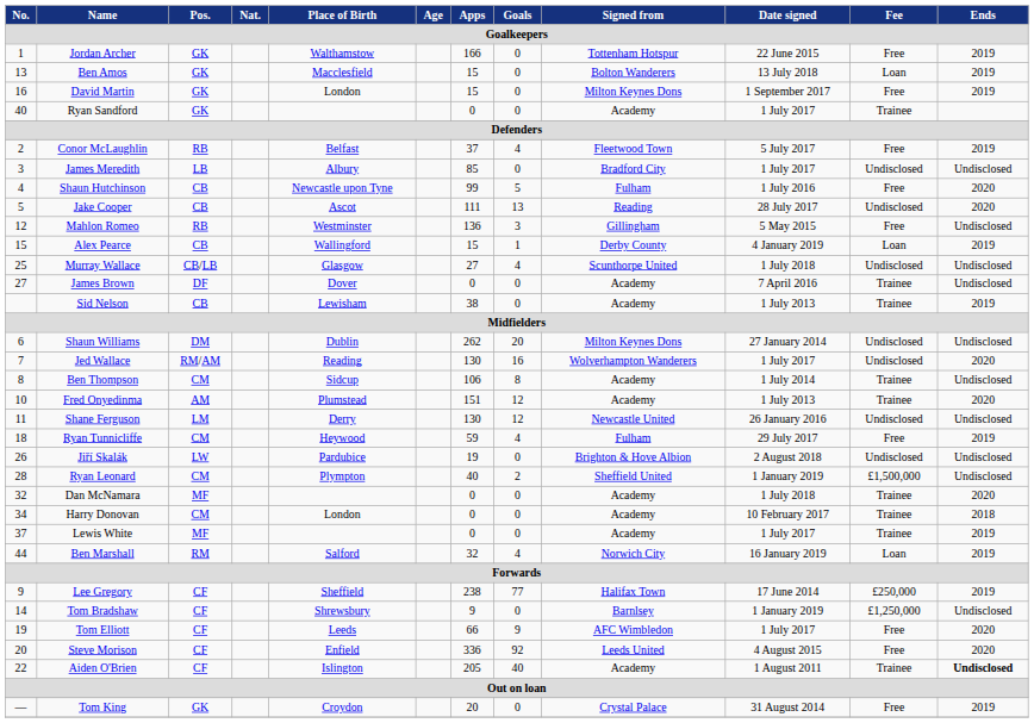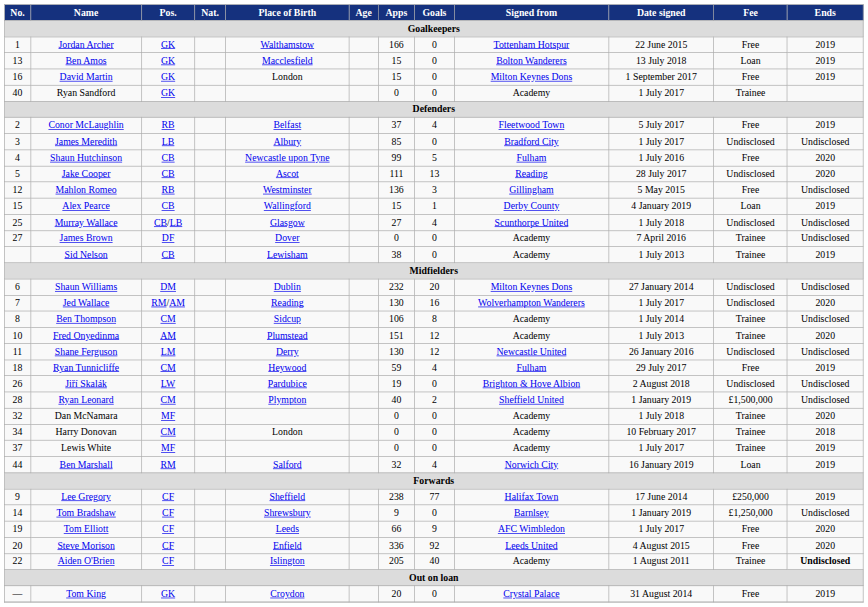 <table class="wikitable" style="text-align:center; font-size:90%; width:100%;">
 <tr>
 <th style="background:#15317E; color:white; text-align:center;">No.</th>
 <th style="background:#15317E; color:white; text-align:center;">Name</th>
 <th style="background:#15317E; color:white; text-align:center;">Pos.</th>
 <th style="background:#15317E; color:white; text-align:center;">Nat.</th>
 <th style="background:#15317E; color:white; text-align:center;">Place of Birth</th>
 <th style="background:#15317E; color:white; text-align:center;">Age</th>
 <th style="background:#15317E; color:white; text-align:center;">Apps</th>
 <th style="background:#15317E; color:white; text-align:center;">Goals</th>
 <th style="background:#15317E; color:white; text-align:center;">Signed from</th>
 <th style="background:#15317E; color:white; text-align:center;">Date signed</th>
 <th style="background:#15317E; color:white; text-align:center;">Fee</th>
 <th style="background:#15317E; color:white; text-align:center;">Ends</th>
 </tr>
 <tr>
 <th colspan="14" style="background:#dcdcdc; text-align:center;">Goalkeepers</th>
 </tr>
 <tr>
 <td>1</td>
 <td><a href='#'>Jordan Archer</a></td>
 <td><a href='#'>GK</a></td>
 <td></td>
 <td><a href='#'>Walthamstow</a></td>
 <td></td>
 <td>166</td>
 <td>0</td>
 <td><a href='#'>Tottenham Hotspur</a></td>
 <td>22 June 2015</td>
 <td>Free</td>
 <td>2019</td>
 </tr>
 <tr>
 <td>13</td>
 <td><a href='#'>Ben Amos</a></td>
 <td><a href='#'>GK</a></td>
 <td></td>
 <td><a href='#'>Macclesfield</a></td>
 <td></td>
 <td>15</td>
 <td>0</td>
 <td><a href='#'>Bolton Wanderers</a></td>
 <td>13 July 2018</td>
 <td>Loan</td>
 <td>2019</td>
 </tr>
 <tr>
 <td>16</td>
 <td><a href='#'>David Martin</a></td>
 <td><a href='#'>GK</a></td>
 <td></td>
 <td>London</td>
 <td></td>
 <td>15</td>
 <td>0</td>
 <td><a href='#'>Milton Keynes Dons</a></td>
 <td>1 September 2017</td>
 <td>Free</td>
 <td>2019</td>
 </tr>
 <tr>
 <td>40</td>
 <td>Ryan Sandford</td>
 <td><a href='#'>GK</a></td>
 <td></td>
 <td></td>
 <td></td>
 <td>0</td>
 <td>0</td>
 <td>Academy</td>
 <td>1 July 2017</td>
 <td>Trainee</td>
 <td></td>
 </tr>
 <tr>
 <th colspan="14" style="background:#dcdcdc; text-align:center;">Defenders</th>
 </tr>
 <tr>
 <td>2</td>
 <td><a href='#'>Conor McLaughlin</a></td>
 <td><a href='#'>RB</a></td>
 <td></td>
 <td><a href='#'>Belfast</a></td>
 <td></td>
 <td>37</td>
 <td>4</td>
 <td><a href='#'>Fleetwood Town</a></td>
 <td>5 July 2017</td>
 <td>Free</td>
 <td>2019</td>
 </tr>
 <tr>
 <td>3</td>
 <td><a href='#'>James Meredith</a></td>
 <td><a href='#'>LB</a></td>
 <td></td>
 <td><a href='#'>Albury</a></td>
 <td></td>
 <td>85</td>
 <td>0</td>
 <td><a href='#'>Bradford City</a></td>
 <td>1 July 2017</td>
 <td>Undisclosed</td>
 <td>Undisclosed</td>
 </tr>
 <tr>
 <td>4</td>
 <td><a href='#'>Shaun Hutchinson</a></td>
 <td><a href='#'>CB</a></td>
 <td></td>
 <td><a href='#'>Newcastle upon Tyne</a></td>
 <td></td>
 <td>99</td>
 <td>5</td>
 <td><a href='#'>Fulham</a></td>
 <td>1 July 2016</td>
 <td>Free</td>
 <td>2020</td>
 </tr>
 <tr>
 <td>5</td>
 <td><a href='#'>Jake Cooper</a></td>
 <td><a href='#'>CB</a></td>
 <td></td>
 <td><a href='#'>Ascot</a></td>
 <td></td>
 <td>111</td>
 <td>13</td>
 <td><a href='#'>Reading</a></td>
 <td>28 July 2017</td>
 <td>Undisclosed</td>
 <td>2020</td>
 </tr>
 <tr>
 <td>12</td>
 <td><a href='#'>Mahlon Romeo</a></td>
 <td><a href='#'>RB</a></td>
 <td></td>
 <td><a href='#'>Westminster</a></td>
 <td></td>
 <td>136</td>
 <td>3</td>
 <td><a href='#'>Gillingham</a></td>
 <td>5 May 2015</td>
 <td>Free</td>
 <td>Undisclosed</td>
 </tr>
 <tr>
 <td>15</td>
 <td><a href='#'>Alex Pearce</a></td>
 <td><a href='#'>CB</a></td>
 <td></td>
 <td><a href='#'>Wallingford</a></td>
 <td></td>
 <td>15</td>
 <td>1</td>
 <td><a href='#'>Derby County</a></td>
 <td>4 January 2019</td>
 <td>Loan</td>
 <td>2019</td>
 </tr>
 <tr>
 <td>25</td>
 <td><a href='#'>Murray Wallace</a></td>
 <td><a href='#'>CB</a>/<a href='#'>LB</a></td>
 <td></td>
 <td><a href='#'>Glasgow</a></td>
 <td></td>
 <td>27</td>
 <td>4</td>
 <td><a href='#'>Scunthorpe United</a></td>
 <td>1 July 2018</td>
 <td>Undisclosed</td>
 <td>Undisclosed</td>
 </tr>
 <tr>
 <td>27</td>
 <td><a href='#'>James Brown</a></td>
 <td><a href='#'>DF</a></td>
 <td></td>
 <td><a href='#'>Dover</a></td>
 <td></td>
 <td>0</td>
 <td>0</td>
 <td>Academy</td>
 <td>7 April 2016</td>
 <td>Trainee</td>
 <td>Undisclosed</td>
 </tr>
 <tr>
 <td></td>
 <td><a href='#'>Sid Nelson</a></td>
 <td><a href='#'>CB</a></td>
 <td></td>
 <td><a href='#'>Lewisham</a></td>
 <td></td>
 <td>38</td>
 <td>0</td>
 <td>Academy</td>
 <td>1 July 2013</td>
 <td>Trainee</td>
 <td>2019</td>
 </tr>
 <tr>
 <th colspan="14" style="background:#dcdcdc; text-align:center;">Midfielders</th>
 </tr>
 <tr>
 <td>6</td>
 <td><a href='#'>Shaun Williams</a></td>
 <td><a href='#'>DM</a></td>
 <td></td>
 <td><a href='#'>Dublin</a></td>
 <td></td>
-<td>262</td>
+<td>232</td>
 <td>20</td>
 <td><a href='#'>Milton Keynes Dons</a></td>
 <td>27 January 2014</td>
 <td>Undisclosed</td>
 <td>Undisclosed</td>
 </tr>
 <tr>
 <td>7</td>
 <td><a href='#'>Jed Wallace</a></td>
 <td><a href='#'>RM</a>/<a href='#'>AM</a></td>
 <td></td>
 <td><a href='#'>Reading</a></td>
 <td></td>
 <td>130</td>
 <td>16</td>
 <td><a href='#'>Wolverhampton Wanderers</a></td>
 <td>1 July 2017</td>
 <td>Undisclosed</td>
 <td>2020</td>
 </tr>
 <tr>
 <td>8</td>
 <td><a href='#'>Ben Thompson</a></td>
 <td><a href='#'>CM</a></td>
 <td></td>
 <td><a href='#'>Sidcup</a></td>
 <td></td>
 <td>106</td>
 <td>8</td>
 <td>Academy</td>
 <td>1 July 2014</td>
 <td>Trainee</td>
 <td>Undisclosed</td>
 </tr>
 <tr>
 <td>10</td>
 <td><a href='#'>Fred Onyedinma</a></td>
 <td><a href='#'>AM</a></td>
 <td></td>
 <td><a href='#'>Plumstead</a></td>
 <td></td>
 <td>151</td>
 <td>12</td>
 <td>Academy</td>
 <td>1 July 2013</td>
 <td>Trainee</td>
 <td>2020</td>
 </tr>
 <tr>
 <td>11</td>
 <td><a href='#'>Shane Ferguson</a></td>
 <td><a href='#'>LM</a></td>
 <td></td>
 <td><a href='#'>Derry</a></td>
 <td></td>
 <td>130</td>
 <td>12</td>
 <td><a href='#'>Newcastle United</a></td>
 <td>26 January 2016</td>
 <td>Undisclosed</td>
 <td>Undisclosed</td>
 </tr>
 <tr>
 <td>18</td>
 <td><a href='#'>Ryan Tunnicliffe</a></td>
 <td><a href='#'>CM</a></td>
 <td></td>
 <td><a href='#'>Heywood</a></td>
 <td></td>
 <td>59</td>
 <td>4</td>
 <td><a href='#'>Fulham</a></td>
 <td>29 July 2017</td>
 <td>Free</td>
 <td>2019</td>
 </tr>
 <tr>
 <td>26</td>
 <td><a href='#'>Jiří Skalák</a></td>
 <td><a href='#'>LW</a></td>
 <td></td>
 <td><a href='#'>Pardubice</a></td>
 <td></td>
 <td>19</td>
 <td>0</td>
 <td><a href='#'>Brighton & Hove Albion</a></td>
 <td>2 August 2018</td>
 <td>Undisclosed</td>
 <td>Undisclosed</td>
 </tr>
 <tr>
 <td>28</td>
 <td><a href='#'>Ryan Leonard</a></td>
 <td><a href='#'>CM</a></td>
 <td></td>
 <td><a href='#'>Plympton</a></td>
 <td></td>
 <td>40</td>
 <td>2</td>
 <td><a href='#'>Sheffield United</a></td>
 <td>1 January 2019</td>
 <td>£1,500,000</td>
 <td>Undisclosed</td>
 </tr>
 <tr>
 <td>32</td>
 <td>Dan McNamara</td>
 <td><a href='#'>MF</a></td>
 <td></td>
 <td></td>
 <td></td>
 <td>0</td>
 <td>0</td>
 <td>Academy</td>
 <td>1 July 2018</td>
 <td>Trainee</td>
 <td>2020</td>
 </tr>
 <tr>
 <td>34</td>
 <td>Harry Donovan</td>
 <td><a href='#'>CM</a></td>
 <td></td>
 <td>London</td>
 <td></td>
 <td>0</td>
 <td>0</td>
 <td>Academy</td>
 <td>10 February 2017</td>
 <td>Trainee</td>
 <td>2018</td>
 </tr>
 <tr>
 <td>37</td>
 <td>Lewis White</td>
 <td><a href='#'>MF</a></td>
 <td></td>
 <td></td>
 <td></td>
 <td>0</td>
 <td>0</td>
 <td>Academy</td>
 <td>1 July 2017</td>
 <td>Trainee</td>
 <td>2019</td>
 </tr>
 <tr>
 <td>44</td>
 <td><a href='#'>Ben Marshall</a></td>
 <td><a href='#'>RM</a></td>
 <td></td>
 <td><a href='#'>Salford</a></td>
 <td></td>
 <td>32</td>
 <td>4</td>
 <td><a href='#'>Norwich City</a></td>
 <td>16 January 2019</td>
 <td>Loan</td>
 <td>2019</td>
 </tr>
 <tr>
 <th colspan="14" style="background:#dcdcdc; text-align:center;">Forwards</th>
 </tr>
 <tr>
 <td>9</td>
 <td><a href='#'>Lee Gregory</a></td>
 <td><a href='#'>CF</a></td>
 <td></td>
 <td><a href='#'>Sheffield</a></td>
 <td></td>
 <td>238</td>
 <td>77</td>
 <td><a href='#'>Halifax Town</a></td>
 <td>17 June 2014</td>
 <td>£250,000</td>
 <td>2019</td>
 </tr>
 <tr>
 <td>14</td>
 <td><a href='#'>Tom Bradshaw</a></td>
 <td><a href='#'>CF</a></td>
 <td></td>
 <td><a href='#'>Shrewsbury</a></td>
 <td></td>
 <td>9</td>
 <td>0</td>
 <td><a href='#'>Barnlsey</a></td>
 <td>1 January 2019</td>
 <td>£1,250,000</td>
 <td>Undisclosed</td>
 </tr>
 <tr>
 <td>19</td>
 <td><a href='#'>Tom Elliott</a></td>
 <td><a href='#'>CF</a></td>
 <td></td>
 <td><a href='#'>Leeds</a></td>
 <td></td>
 <td>66</td>
 <td>9</td>
 <td><a href='#'>AFC Wimbledon</a></td>
 <td>1 July 2017</td>
 <td>Free</td>
 <td>2020</td>
 </tr>
 <tr>
 <td>20</td>
 <td><a href='#'>Steve Morison</a></td>
 <td><a href='#'>CF</a></td>
 <td></td>
 <td><a href='#'>Enfield</a></td>
 <td></td>
 <td>336</td>
 <td>92</td>
 <td><a href='#'>Leeds United</a></td>
 <td>4 August 2015</td>
 <td>Free</td>
 <td>2020</td>
 </tr>
 <tr>
 <td>22</td>
 <td><a href='#'>Aiden O'Brien</a></td>
 <td><a href='#'>CF</a></td>
 <td></td>
 <td><a href='#'>Islington</a></td>
 <td></td>
 <td>205</td>
 <td>40</td>
 <td>Academy</td>
 <td>1 August 2011</td>
 <td>Trainee</td>
 <td><strong>Undisclosed</strong></td>
 </tr>
 <tr>
 <th colspan="14" style="background:#dcdcdc; text-align:center;">Out on loan</th>
 </tr>
 <tr>
 <td>—</td>
 <td><a href='#'>Tom King</a></td>
 <td><a href='#'>GK</a></td>
 <td></td>
 <td><a href='#'>Croydon</a></td>
 <td></td>
 <td>20</td>
 <td>0</td>
 <td><a href='#'>Crystal Palace</a></td>
 <td>31 August 2014</td>
 <td>Free</td>
 <td>2019</td>
 </tr>
 <tr>
 </tr>
 </table>
